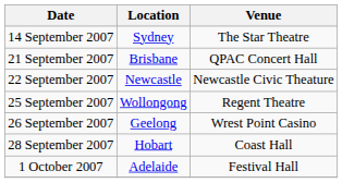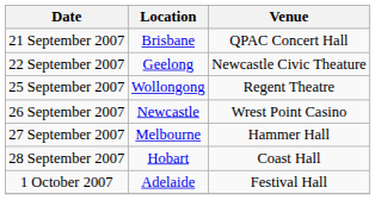 <table class="wikitable" style="text-align:center;">
 <tr bgcolor="#CCCCCC">
 <th>Date</th>
 <th>Location</th>
 <th>Venue</th>
-</tr>
-<tr>
-<td>14 September 2007</td>
-<td><a href='#'>Sydney</a></td>
-<td>The Star Theatre</td>
 </tr>
 <tr>
 <td>21 September 2007</td>
 <td><a href='#'>Brisbane</a></td>
 <td>QPAC Concert Hall</td>
 </tr>
 <tr>
 <td>22 September 2007</td>
-<td><a href='#'>Newcastle</a></td>
+<td><a href='#'>Geelong</a></td>
 <td>Newcastle Civic Theature</td>
 </tr>
 <tr>
 <td>25 September 2007</td>
 <td><a href='#'>Wollongong</a></td>
 <td>Regent Theatre</td>
 </tr>
 <tr>
 <td>26 September 2007</td>
-<td><a href='#'>Geelong</a></td>
+<td><a href='#'>Newcastle</a></td>
 <td>Wrest Point Casino</td>
+</tr>
+<tr>
+<td>27 September 2007</td>
+<td><a href='#'>Melbourne</a></td>
+<td>Hammer Hall</td>
 </tr>
 <tr>
 <td>28 September 2007</td>
 <td><a href='#'>Hobart</a></td>
 <td>Coast Hall</td>
 </tr>
 <tr>
 <td>1 October 2007</td>
 <td><a href='#'>Adelaide</a></td>
 <td>Festival Hall</td>
 </tr>
 <tr>
 </tr>
 </table>
